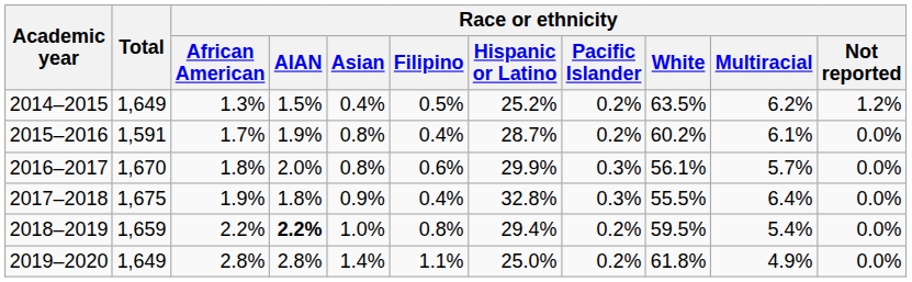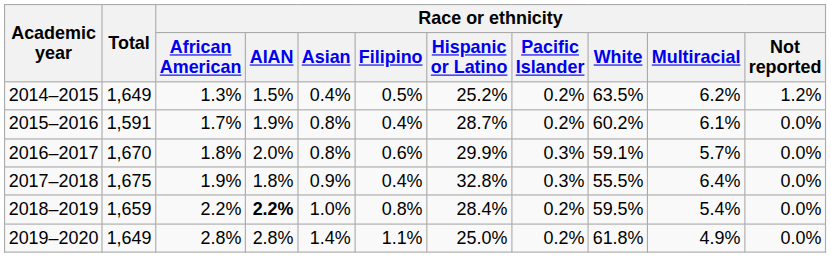 <table class="wikitable sortable" style="text-align:right;">
 <tr>
 <th rowspan="2">Academic<br>year</th>
 <th rowspan="2">Total</th>
 <th colspan="9">Race or ethnicity</th>
 </tr>
 <tr>
 <th><a href='#'>African<br>American</a></th>
 <th><a href='#'>AIAN</a></th>
 <th><a href='#'>Asian</a></th>
 <th><a href='#'>Filipino</a></th>
 <th><a href='#'>Hispanic<br>or Latino</a></th>
 <th><a href='#'>Pacific<br>Islander</a></th>
 <th><a href='#'>White</a></th>
 <th><a href='#'>Multiracial</a></th>
 <th>Not<br>reported</th>
 </tr>
 <tr>
 <td style="text-align:center;">2014–2015</td>
 <td>1,649</td>
 <td>1.3%</td>
 <td>1.5%</td>
 <td>0.4%</td>
 <td>0.5%</td>
 <td>25.2%</td>
 <td>0.2%</td>
 <td>63.5%</td>
 <td>6.2%</td>
 <td>1.2%</td>
 </tr>
 <tr>
 <td style="text-align:center;">2015–2016</td>
 <td>1,591</td>
 <td>1.7%</td>
 <td>1.9%</td>
 <td>0.8%</td>
 <td>0.4%</td>
 <td>28.7%</td>
 <td>0.2%</td>
 <td>60.2%</td>
 <td>6.1%</td>
 <td>0.0%</td>
 </tr>
 <tr>
 <td style="text-align:center;">2016–2017</td>
 <td>1,670</td>
 <td>1.8%</td>
 <td>2.0%</td>
 <td>0.8%</td>
 <td>0.6%</td>
 <td>29.9%</td>
 <td>0.3%</td>
-<td>56.1%</td>
+<td>59.1%</td>
 <td>5.7%</td>
 <td>0.0%</td>
 </tr>
 <tr>
 <td style="text-align:center;">2017–2018</td>
 <td>1,675</td>
 <td>1.9%</td>
 <td>1.8%</td>
 <td>0.9%</td>
 <td>0.4%</td>
 <td>32.8%</td>
 <td>0.3%</td>
 <td>55.5%</td>
 <td>6.4%</td>
 <td>0.0%</td>
 </tr>
 <tr>
 <td style="text-align:center;">2018–2019</td>
 <td>1,659</td>
 <td>2.2%</td>
 <td><strong>2.2%</strong></td>
 <td>1.0%</td>
 <td>0.8%</td>
-<td>29.4%</td>
+<td>28.4%</td>
 <td>0.2%</td>
 <td>59.5%</td>
 <td>5.4%</td>
 <td>0.0%</td>
 </tr>
 <tr>
 <td style="text-align:center;">2019–2020</td>
 <td>1,649</td>
 <td>2.8%</td>
 <td>2.8%</td>
 <td>1.4%</td>
 <td>1.1%</td>
 <td>25.0%</td>
 <td>0.2%</td>
 <td>61.8%</td>
 <td>4.9%</td>
 <td>0.0%</td>
 </tr>
 </table>
